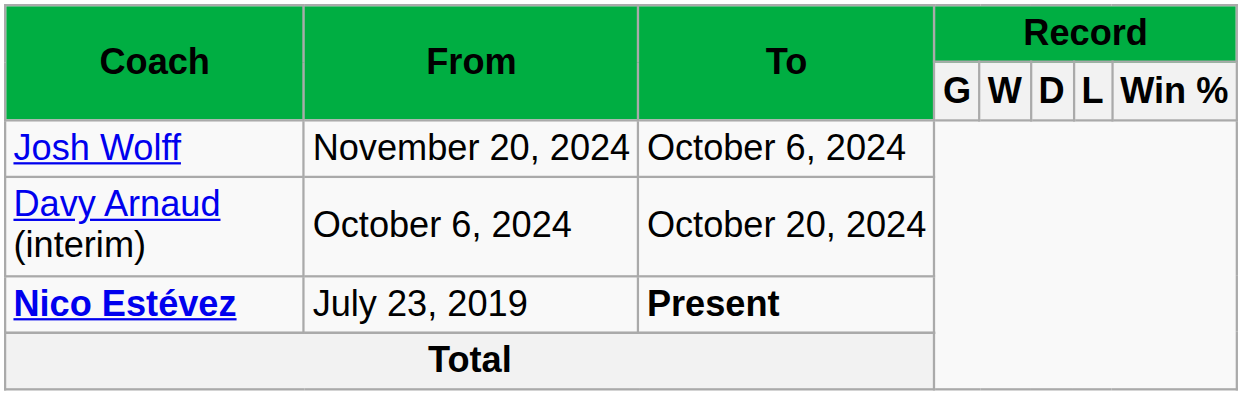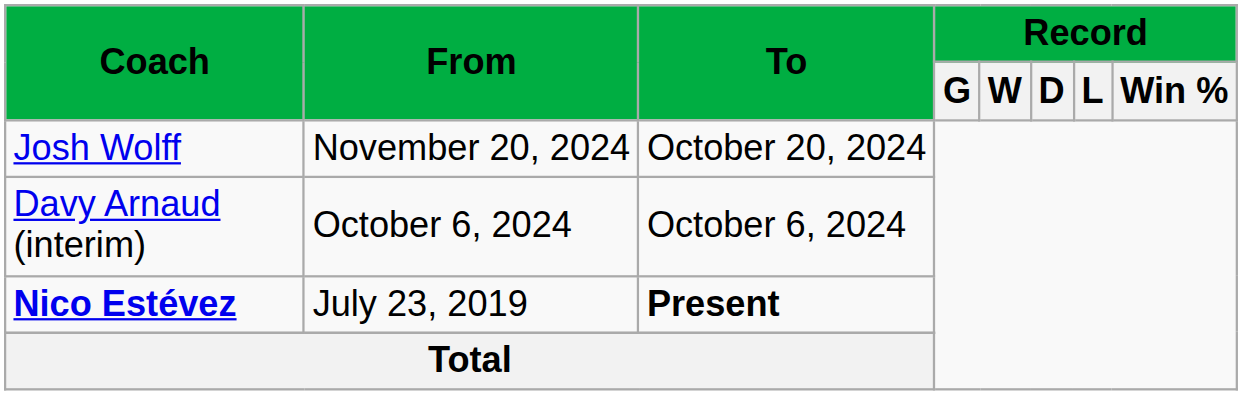 <table class="wikitable sortable nowrap" style="text-align: center">
 <tr>
 <th style="background:#00AE42; color:#000000" rowspan="2" width=125>Coach</th>
 <th style="background:#00AE42; color:#000000" rowspan="2">From</th>
 <th style="background:#00AE42; color:#000000" rowspan="2">To</th>
 <th style="background:#00AE42; color:#000000" colspan="6">Record</th>
 </tr>
 <tr>
 <th>G</th>
 <th>W</th>
 <th>D</th>
 <th>L</th>
 <th>Win %</th>
 </tr>
 <tr>
 <td align=left> <a href='#'>Josh Wolff</a></td>
 <td align=left>November 20, 2024</td>
-<td align=left>October 6, 2024<br></td>
+<td align=left>October 20, 2024<br></td>
 </tr>
 <tr>
 <td align=left> <a href='#'>Davy Arnaud</a> (interim)</td>
 <td align=left>October 6, 2024</td>
-<td align=left>October 20, 2024<br></td>
+<td align=left>October 6, 2024<br></td>
 </tr>
 <tr>
 <td align=left> <strong><a href='#'>Nico Estévez</a></strong></td>
 <td align=left>July 23, 2019</td>
 <td align=left><strong>Present</strong><br></td>
 </tr>
 <tr>
 </tr>
 <tr class="sortbottom">
 <th colspan="3">Total<br></th>
 </tr>
 </table>
